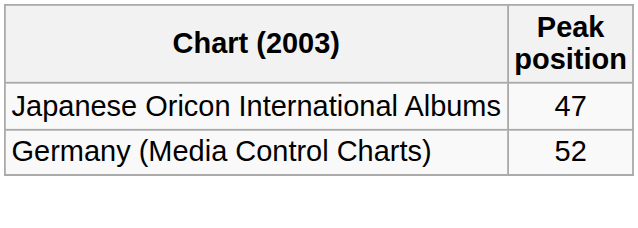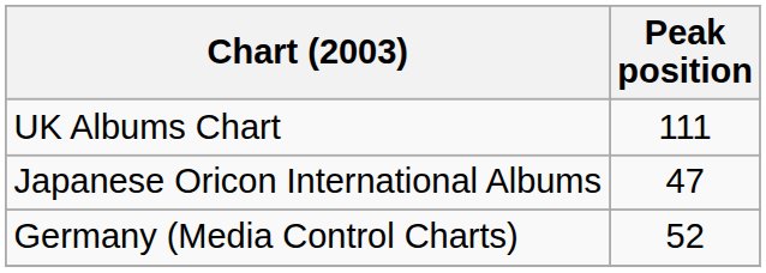 <table class="wikitable">
 <tr>
 <th>Chart (2003)</th>
 <th>Peak<br>position</th>
+</tr>
+<tr>
+<td>UK Albums Chart</td>
+<td align="center">111</td>
 </tr>
 <tr>
 <td>Japanese Oricon International Albums</td>
 <td align="center">47</td>
 </tr>
 <tr>
 <td>Germany (Media Control Charts)</td>
 <td align="center">52</td>
 </tr>
 <tr>
 </tr>
 </table>
